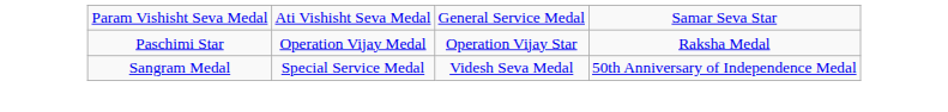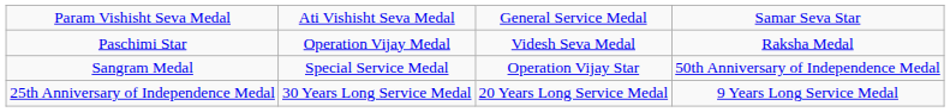 <table class="wikitable" style="margin:1em auto; text-align:center;">
 <tr>
 <td><a href='#'>Param Vishisht Seva Medal</a></td>
 <td><a href='#'>Ati Vishisht Seva Medal</a></td>
 <td><a href='#'>General Service Medal</a></td>
 <td><a href='#'>Samar Seva Star</a></td>
 </tr>
 <tr>
 <td><a href='#'>Paschimi Star</a></td>
 <td><a href='#'>Operation Vijay Medal</a></td>
-<td><a href='#'>Operation Vijay Star</a></td>
+<td><a href='#'>Videsh Seva Medal</a></td>
 <td><a href='#'>Raksha Medal</a></td>
 </tr>
 <tr>
 <td><a href='#'>Sangram Medal</a></td>
 <td><a href='#'>Special Service Medal</a></td>
-<td><a href='#'>Videsh Seva Medal</a></td>
+<td><a href='#'>Operation Vijay Star</a></td>
 <td><a href='#'>50th Anniversary of Independence Medal</a></td>
 </tr>
+<tr>
+<td><a href='#'>25th Anniversary of Independence Medal</a></td>
+<td><a href='#'>30 Years Long Service Medal</a></td>
+<td><a href='#'>20 Years Long Service Medal</a></td>
+<td><a href='#'>9 Years Long Service Medal</a></td>
+</tr>
 </table>
